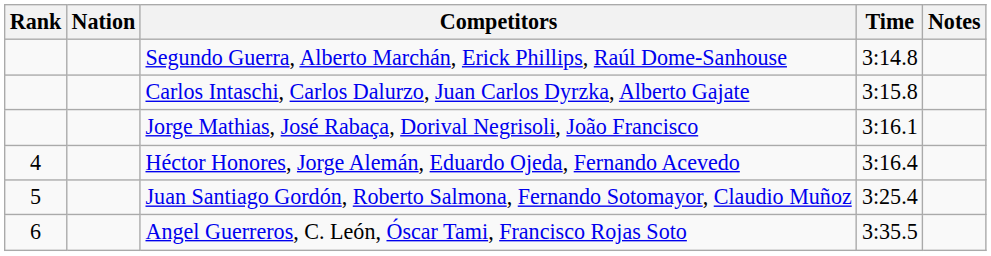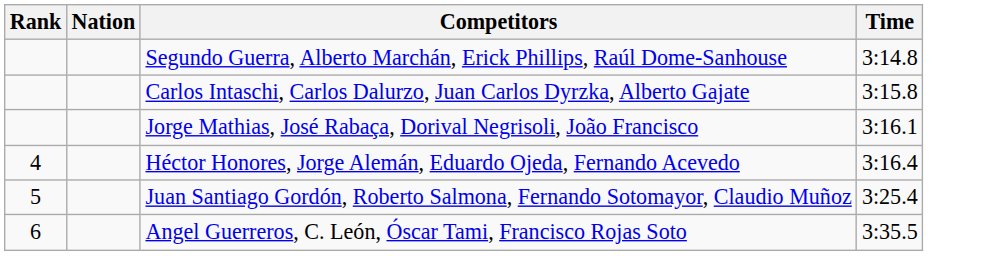 <table class="wikitable sortable" style="text-align:center">
 <tr>
 <th>Rank</th>
 <th>Nation</th>
 <th>Competitors</th>
 <th>Time</th>
-<th>Notes</th>
 </tr>
 <tr>
 <td></td>
 <td align=left></td>
 <td align=left><a href='#'>Segundo Guerra</a>, <a href='#'>Alberto Marchán</a>, <a href='#'>Erick Phillips</a>, <a href='#'>Raúl Dome-Sanhouse</a></td>
 <td>3:14.8</td>
-<td></td>
 </tr>
 <tr>
 <td></td>
 <td align=left></td>
 <td align=left><a href='#'>Carlos Intaschi</a>, <a href='#'>Carlos Dalurzo</a>, <a href='#'>Juan Carlos Dyrzka</a>, <a href='#'>Alberto Gajate</a></td>
 <td>3:15.8</td>
-<td></td>
 </tr>
 <tr>
 <td></td>
 <td align=left></td>
 <td align=left><a href='#'>Jorge Mathias</a>, <a href='#'>José Rabaça</a>, <a href='#'>Dorival Negrisoli</a>, <a href='#'>João Francisco</a></td>
 <td>3:16.1</td>
-<td></td>
 </tr>
 <tr>
 <td>4</td>
 <td align=left></td>
 <td align=left><a href='#'>Héctor Honores</a>, <a href='#'>Jorge Alemán</a>, <a href='#'>Eduardo Ojeda</a>, <a href='#'>Fernando Acevedo</a></td>
 <td>3:16.4</td>
-<td></td>
 </tr>
 <tr>
 <td>5</td>
 <td align=left></td>
 <td align=left><a href='#'>Juan Santiago Gordón</a>, <a href='#'>Roberto Salmona</a>, <a href='#'>Fernando Sotomayor</a>, <a href='#'>Claudio Muñoz</a></td>
 <td>3:25.4</td>
-<td></td>
 </tr>
 <tr>
 <td>6</td>
 <td align=left></td>
 <td align=left><a href='#'>Angel Guerreros</a>, C. León, <a href='#'>Óscar Tami</a>, <a href='#'>Francisco Rojas Soto</a></td>
 <td>3:35.5</td>
-<td></td>
 </tr>
 </table>
